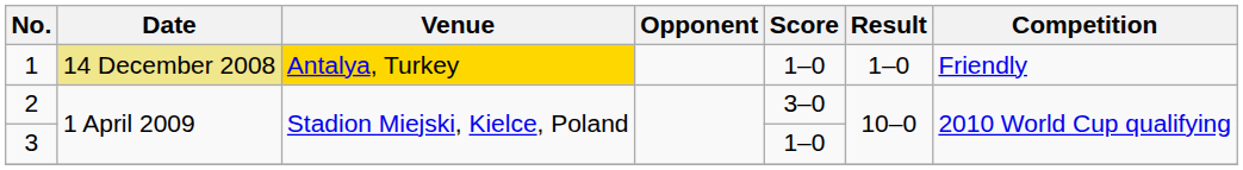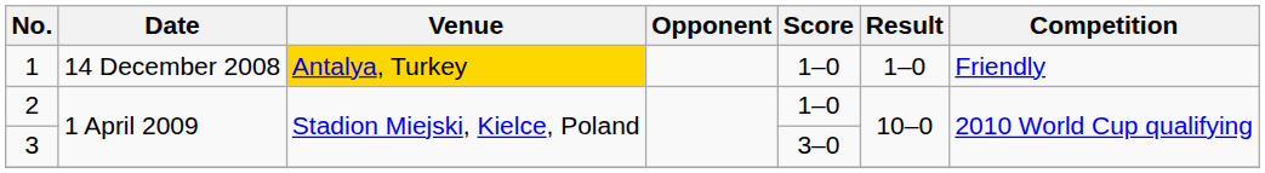 <table class="wikitable">
 <tr>
 <th>No.</th>
 <th>Date</th>
 <th>Venue</th>
 <th>Opponent</th>
 <th>Score</th>
 <th>Result</th>
 <th>Competition</th>
 </tr>
 <tr>
 <td align="center">1</td>
-<td style="background: khaki;">14 December 2008</td>
+<td>14 December 2008</td>
 <td style="background: gold;"><a href='#'>Antalya</a>, Turkey</td>
 <td></td>
 <td style="text-align:center;">1–0</td>
 <td style="text-align:center;">1–0</td>
 <td><a href='#'>Friendly</a></td>
 </tr>
 <tr>
 <td align="center">2</td>
 <td rowspan=2>1 April 2009</td>
 <td rowspan=2><a href='#'>Stadion Miejski</a>, <a href='#'>Kielce</a>, Poland</td>
 <td rowspan=2></td>
-<td style="text-align:center;">3–0</td>
+<td style="text-align:center;">1–0</td>
 <td rowspan=2 style="text-align:center;">10–0</td>
 <td rowspan=2><a href='#'>2010 World Cup qualifying</a></td>
 </tr>
 <tr>
 <td align="center">3</td>
-<td style="text-align:center;">1–0</td>
+<td style="text-align:center;">3–0</td>
 </tr>
 <tr>
 </tr>
 </table>
